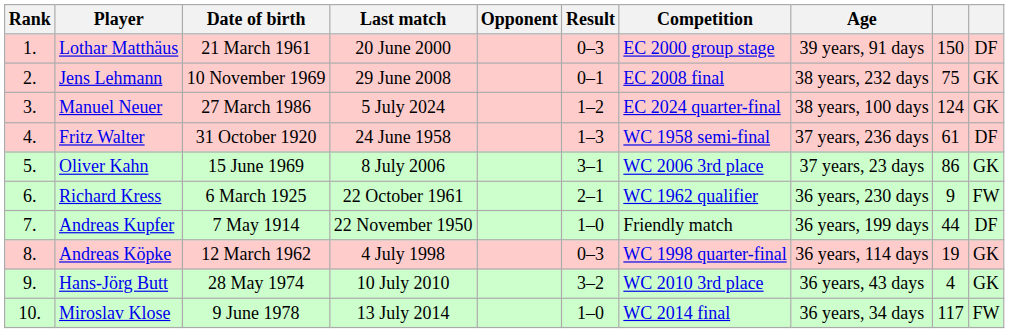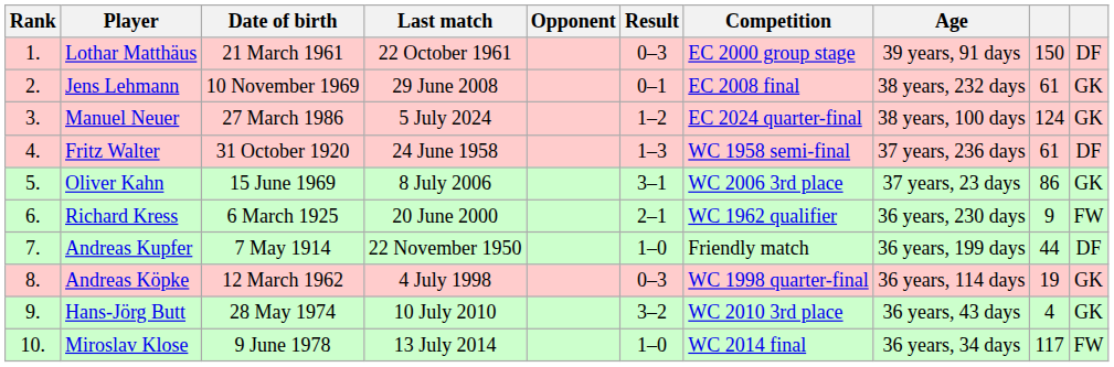 <table class="wikitable sortable nowrap" style="text-align:center;font-size:96%">
 <tr>
 <th>Rank</th>
 <th>Player</th>
 <th>Date of birth</th>
 <th>Last match</th>
 <th>Opponent</th>
 <th class="unsortable">Result</th>
 <th>Competition</th>
 <th>Age</th>
 <th></th>
 <th></th>
 </tr>
 <tr style="background:#FFCCCC">
 <td>1.</td>
 <td style="text-align:left"><a href='#'>Lothar Matthäus</a></td>
 <td>21 March 1961</td>
-<td>20 June 2000</td>
+<td>22 October 1961</td>
 <td style="text-align:left"></td>
 <td>0–3</td>
 <td style="text-align:left"><a href='#'>EC 2000 group stage</a></td>
 <td>39 years, 91 days</td>
 <td>150</td>
 <td>DF</td>
 </tr>
 <tr style="background:#FFCCCC">
 <td>2.</td>
 <td style="text-align:left"><a href='#'>Jens Lehmann</a></td>
 <td>10 November 1969</td>
 <td>29 June 2008</td>
 <td style="text-align:left"></td>
 <td>0–1</td>
 <td style="text-align:left"><a href='#'>EC 2008 final</a></td>
 <td>38 years, 232 days</td>
-<td>75</td>
+<td>61</td>
 <td>GK</td>
 </tr>
 <tr style="background:#FFCCCC">
 <td>3.</td>
 <td style="text-align:left"><a href='#'>Manuel Neuer</a></td>
 <td>27 March 1986</td>
 <td>5 July 2024</td>
 <td style="text-align:left"></td>
 <td>1–2</td>
 <td style="text-align:left"><a href='#'>EC 2024 quarter-final</a></td>
 <td>38 years, 100 days</td>
 <td>124</td>
 <td>GK</td>
 </tr>
 <tr style="background:#FFCCCC">
 <td>4.</td>
 <td style="text-align:left"><a href='#'>Fritz Walter</a></td>
 <td>31 October 1920</td>
 <td>24 June 1958</td>
 <td style="text-align:left"></td>
 <td>1–3</td>
 <td style="text-align:left"><a href='#'>WC 1958 semi-final</a></td>
 <td>37 years, 236 days</td>
 <td>61</td>
 <td>DF</td>
 </tr>
 <tr style="background:#CCFFCC">
 <td>5.</td>
 <td style="text-align:left"><a href='#'>Oliver Kahn</a></td>
 <td>15 June 1969</td>
 <td>8 July 2006</td>
 <td style="text-align:left"></td>
 <td>3–1</td>
 <td style="text-align:left"><a href='#'>WC 2006 3rd place</a></td>
 <td>37 years, 23 days</td>
 <td>86</td>
 <td>GK</td>
 </tr>
 <tr style="background:#CCFFCC">
 <td>6.</td>
 <td style="text-align:left"><a href='#'>Richard Kress</a></td>
 <td>6 March 1925</td>
-<td>22 October 1961</td>
+<td>20 June 2000</td>
 <td style="text-align:left"></td>
 <td>2–1</td>
 <td style="text-align:left"><a href='#'>WC 1962 qualifier</a></td>
 <td>36 years, 230 days</td>
 <td>9</td>
 <td>FW</td>
 </tr>
 <tr style="background:#CCFFCC">
 <td>7.</td>
 <td style="text-align:left"><a href='#'>Andreas Kupfer</a></td>
 <td>7 May 1914</td>
 <td>22 November 1950</td>
 <td style="text-align:left"></td>
 <td>1–0</td>
 <td style="text-align:left">Friendly match</td>
 <td>36 years, 199 days</td>
 <td>44</td>
 <td>DF</td>
 </tr>
 <tr style="background:#FFCCCC">
 <td>8.</td>
 <td style="text-align:left"><a href='#'>Andreas Köpke</a></td>
 <td>12 March 1962</td>
 <td>4 July 1998</td>
 <td style="text-align:left"></td>
 <td>0–3</td>
 <td style="text-align:left"><a href='#'>WC 1998 quarter-final</a></td>
 <td>36 years, 114 days</td>
 <td>19</td>
 <td>GK</td>
 </tr>
 <tr style="background:#CCFFCC">
 <td>9.</td>
 <td style="text-align:left"><a href='#'>Hans-Jörg Butt</a></td>
 <td>28 May 1974</td>
 <td>10 July 2010</td>
 <td style="text-align:left"></td>
 <td>3–2</td>
 <td style="text-align:left"><a href='#'>WC 2010 3rd place</a></td>
 <td>36 years, 43 days</td>
 <td>4</td>
 <td>GK</td>
 </tr>
 <tr style="background:#CCFFCC">
 <td>10.</td>
 <td style="text-align:left"><a href='#'>Miroslav Klose</a></td>
 <td>9 June 1978</td>
 <td>13 July 2014</td>
 <td style="text-align:left"></td>
 <td>1–0</td>
 <td style="text-align:left"><a href='#'>WC 2014 final</a></td>
 <td>36 years, 34 days</td>
 <td>117</td>
 <td>FW</td>
 </tr>
 </table>
